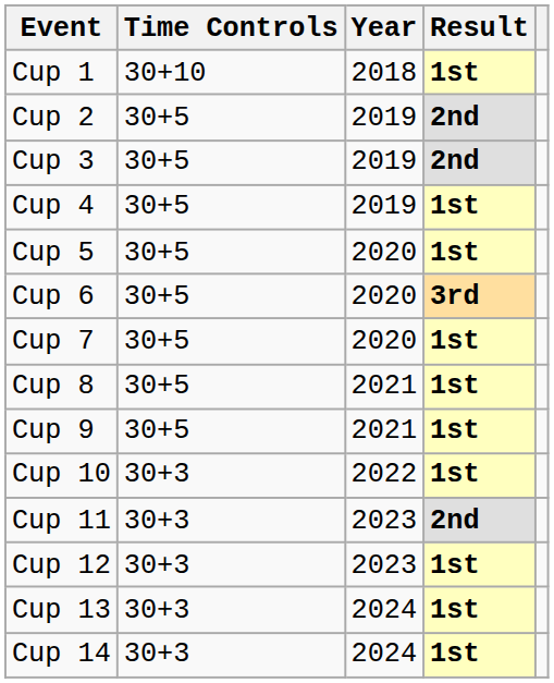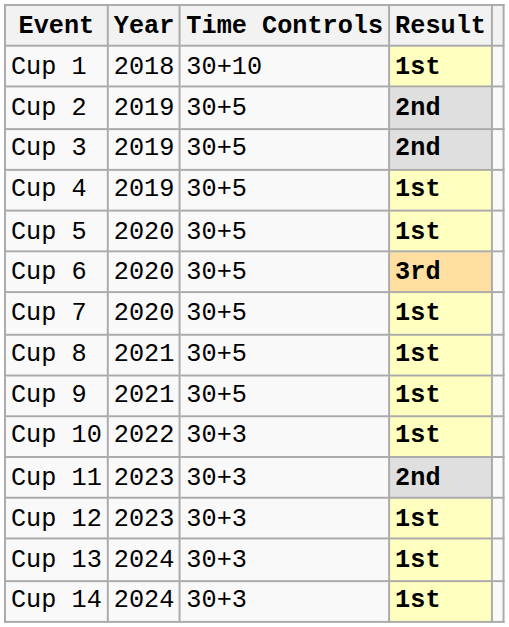 <table class="wikitable">
 <tr>
 <th>Event</th>
+<th>Year</th>
 <th>Time Controls</th>
-<th>Year</th>
 <th>Result</th>
 <th></th>
 </tr>
 <tr>
 <td>Cup 1</td>
+<td>2018</td>
 <td>30+10</td>
-<td>2018</td>
 <td style="background:#FFFFBF;"><strong>1st</strong></td>
 <td></td>
 </tr>
 <tr>
 <td>Cup 2</td>
+<td>2019</td>
 <td>30+5</td>
-<td>2019</td>
 <td style="background:#DFDFDF;"><strong>2nd</strong></td>
 <td></td>
 </tr>
 <tr>
 <td>Cup 3</td>
+<td>2019</td>
 <td>30+5</td>
-<td>2019</td>
 <td style="background:#DFDFDF;"><strong>2nd</strong></td>
 <td></td>
 </tr>
 <tr>
 <td>Cup 4</td>
+<td>2019</td>
 <td>30+5</td>
-<td>2019</td>
 <td style="background:#FFFFBF;"><strong>1st</strong></td>
 <td></td>
 </tr>
 <tr>
 <td>Cup 5</td>
+<td>2020</td>
 <td>30+5</td>
-<td>2020</td>
 <td style="background:#FFFFBF;"><strong>1st</strong></td>
 <td></td>
 </tr>
 <tr>
 <td>Cup 6</td>
+<td>2020</td>
 <td>30+5</td>
-<td>2020</td>
 <td style="background:#FFDF9F;"><strong>3rd</strong></td>
 <td></td>
 </tr>
 <tr>
 <td>Cup 7</td>
+<td>2020</td>
 <td>30+5</td>
-<td>2020</td>
 <td style="background:#FFFFBF;"><strong>1st</strong></td>
 <td></td>
 </tr>
 <tr>
 <td>Cup 8</td>
+<td>2021</td>
 <td>30+5</td>
-<td>2021</td>
 <td style="background:#FFFFBF;"><strong>1st</strong></td>
 <td></td>
 </tr>
 <tr>
 <td>Cup 9</td>
+<td>2021</td>
 <td>30+5</td>
-<td>2021</td>
 <td style="background:#FFFFBF;"><strong>1st</strong></td>
 <td></td>
 </tr>
 <tr>
 <td>Cup 10</td>
+<td>2022</td>
 <td>30+3</td>
-<td>2022</td>
 <td style="background:#FFFFBF;"><strong>1st</strong></td>
 <td></td>
 </tr>
 <tr>
 <td>Cup 11</td>
+<td>2023</td>
 <td>30+3</td>
-<td>2023</td>
 <td style="background:#DFDFDF;"><strong>2nd</strong></td>
 <td></td>
 </tr>
 <tr>
 <td>Cup 12</td>
+<td>2023</td>
 <td>30+3</td>
-<td>2023</td>
 <td style="background:#FFFFBF;"><strong>1st</strong></td>
 <td></td>
 </tr>
 <tr>
 <td>Cup 13</td>
+<td>2024</td>
 <td>30+3</td>
-<td>2024</td>
 <td style="background:#FFFFBF;"><strong>1st</strong></td>
 <td></td>
 </tr>
 <tr>
 <td>Cup 14</td>
+<td>2024</td>
 <td>30+3</td>
-<td>2024</td>
 <td style="background:#FFFFBF;"><strong>1st</strong></td>
 <td></td>
 </tr>
 </table>
